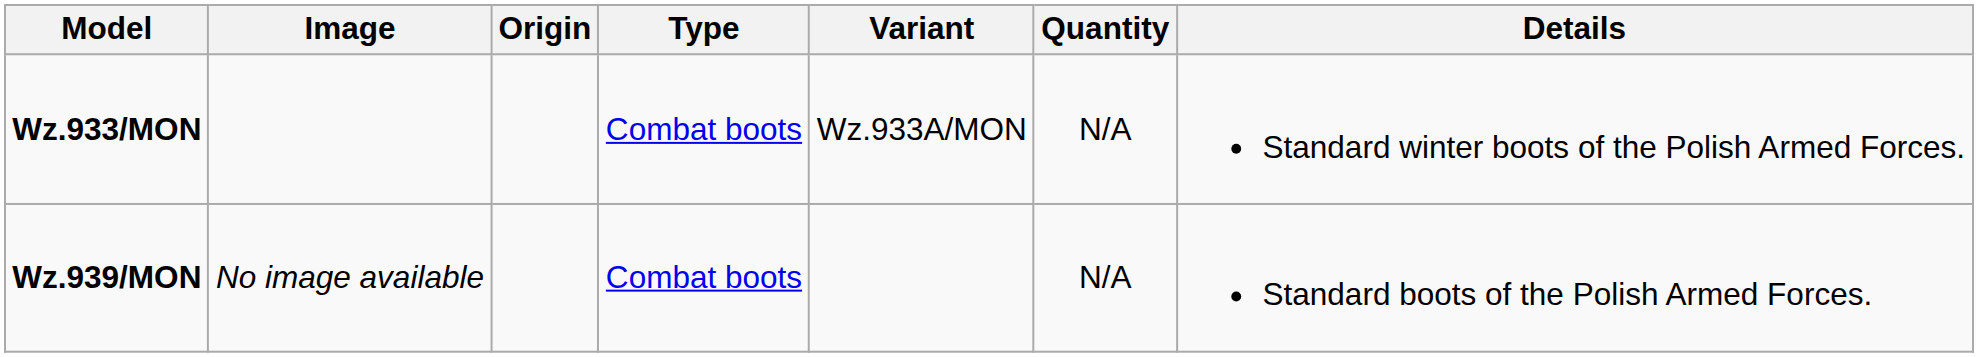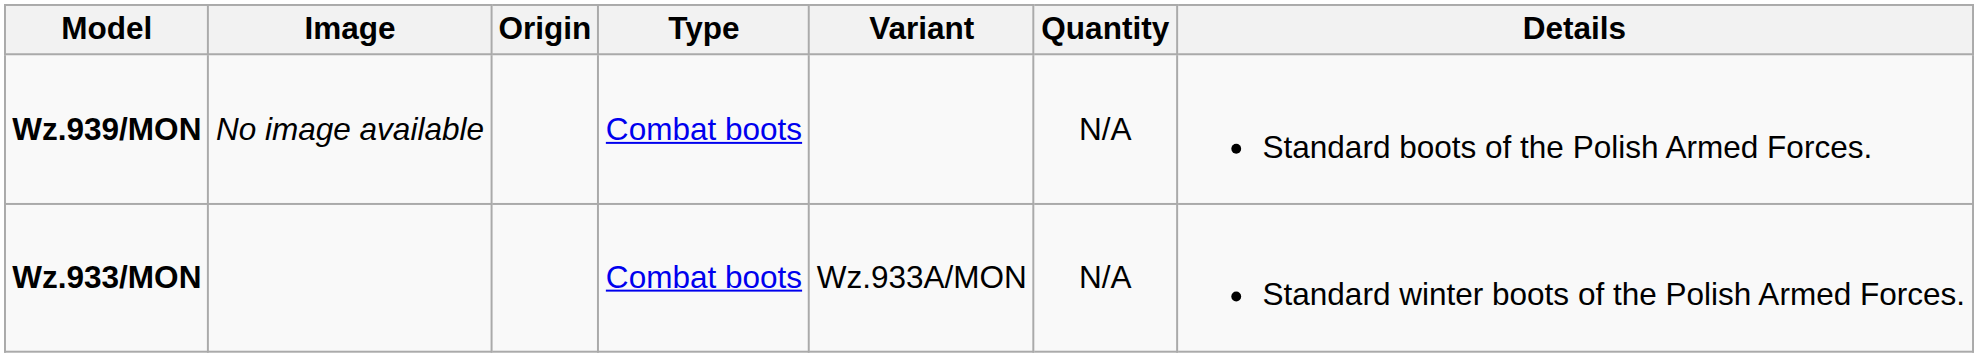 <table class="wikitable">
 <tr>
 <th>Model</th>
 <th>Image</th>
 <th>Origin</th>
 <th>Type</th>
 <th>Variant</th>
 <th>Quantity</th>
 <th>Details</th>
 </tr>
 <tr>
+<td><strong>Wz.939/MON</strong></td>
+<td style="text-align: center;"><em>No image available</em></td>
+<td><small></small></td>
+<td><a href='#'>Combat boots</a></td>
+<td></td>
+<td style="text-align: center;">N/A</td>
+<td><br><ul><li>Standard boots of the Polish Armed Forces.</li></ul></td>
+</tr>
+<tr>
 <td><strong>Wz.933/MON</strong></td>
 <td></td>
 <td><small></small></td>
 <td><a href='#'>Combat boots</a></td>
 <td>Wz.933A/MON</td>
 <td style="text-align: center;">N/A</td>
 <td><br><ul><li>Standard winter boots of the Polish Armed Forces.</li></ul></td>
 </tr>
-<tr>
-<td><strong>Wz.939/MON</strong></td>
-<td style="text-align: center;"><em>No image available</em></td>
-<td><small></small></td>
-<td><a href='#'>Combat boots</a></td>
-<td></td>
-<td style="text-align: center;">N/A</td>
-<td><br><ul><li>Standard boots of the Polish Armed Forces.</li></ul></td>
-</tr>
 </table>
